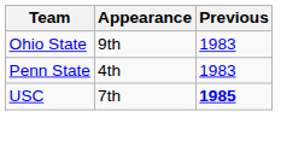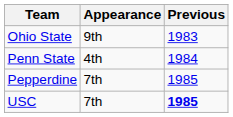 <table class="wikitable sortable">
 <tr>
 <th>Team</th>
 <th>Appearance</th>
 <th>Previous</th>
 </tr>
 <tr>
 <td><a href='#'>Ohio State</a></td>
 <td>9th</td>
 <td><a href='#'>1983</a></td>
 </tr>
 <tr>
 <td><a href='#'>Penn State</a></td>
 <td>4th</td>
-<td><a href='#'>1983</a></td>
+<td><a href='#'>1984</a></td>
+</tr>
+<tr>
+<td><a href='#'>Pepperdine</a></td>
+<td>7th</td>
+<td><a href='#'>1985</a></td>
 </tr>
 <tr>
 <td><a href='#'>USC</a></td>
 <td>7th</td>
 <td><strong><a href='#'>1985</a></strong></td>
 </tr>
 </table>
